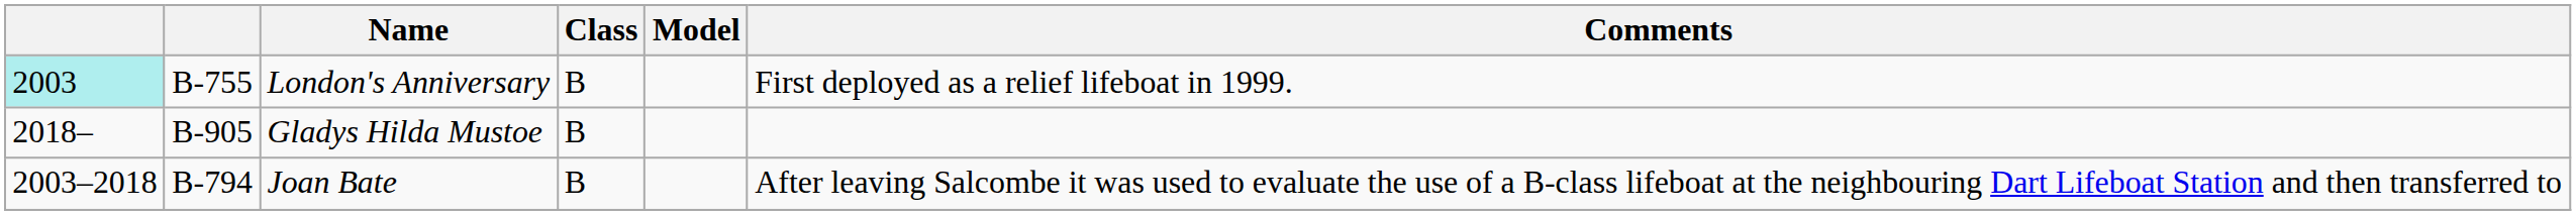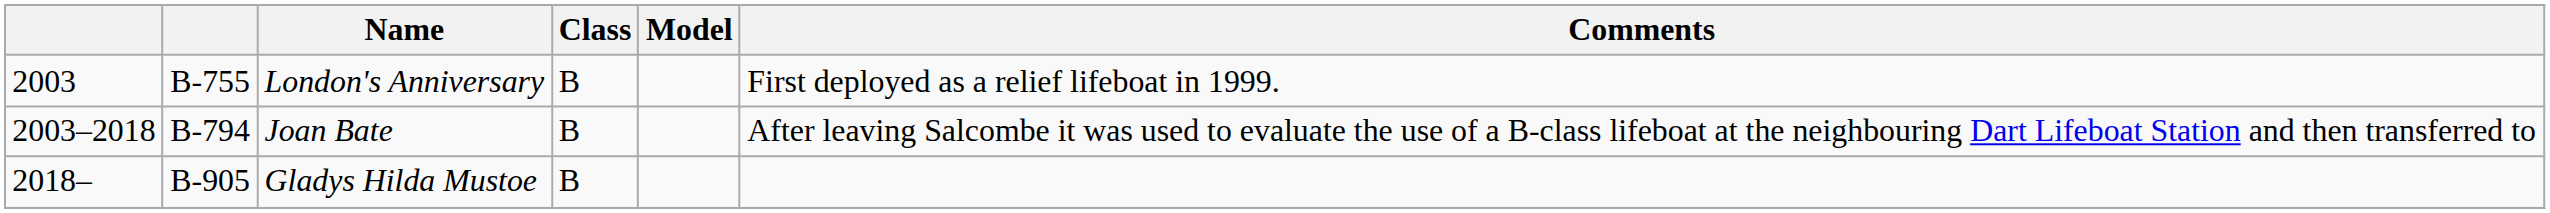 <table class="wikitable sortable">
 <tr>
 <th></th>
 <th></th>
 <th>Name</th>
 <th class=unsortable>Class</th>
 <th>Model</th>
 <th class=unsortable>Comments</th>
 </tr>
 <tr>
-<td style="background: paleturquoise;">2003</td>
+<td>2003</td>
 <td>B-755</td>
 <td><em>London's Anniversary</em></td>
 <td>B</td>
 <td></td>
 <td>First deployed as a relief lifeboat in 1999.</td>
+</tr>
+<tr>
+<td>2003–2018</td>
+<td>B-794</td>
+<td><em>Joan Bate</em></td>
+<td>B</td>
+<td></td>
+<td>After leaving Salcombe it was used to evaluate the use of a B-class lifeboat at the neighbouring <a href='#'>Dart Lifeboat Station</a> and then transferred to </td>
 </tr>
 <tr>
 <td>2018–</td>
 <td>B-905</td>
 <td><em>Gladys Hilda Mustoe</em></td>
 <td>B</td>
 <td></td>
 <td></td>
 </tr>
 <tr>
-<td>2003–2018</td>
-<td>B-794</td>
-<td><em>Joan Bate</em></td>
-<td>B</td>
-<td></td>
-<td>After leaving Salcombe it was used to evaluate the use of a B-class lifeboat at the neighbouring <a href='#'>Dart Lifeboat Station</a> and then transferred to </td>
-</tr>
-<tr>
 </tr>
 </table>
